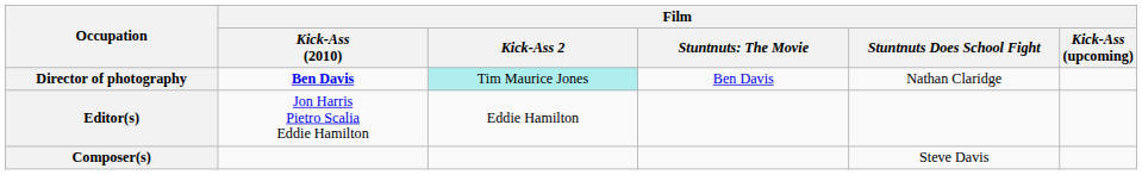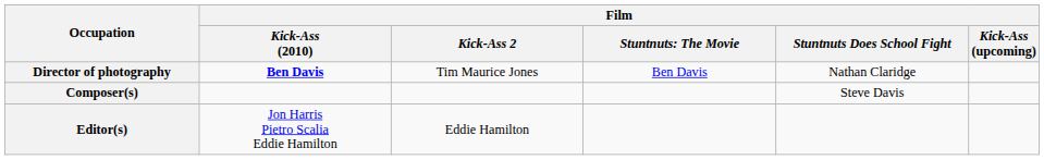 <table class="wikitable" style="text-align:center; width:99%;">
 <tr>
 <th width="20%" rowspan="2">Occupation</th>
 <th colspan="5">Film</th>
 </tr>
 <tr>
 <th width="20%"><em>Kick-Ass</em> <br>(2010)</th>
 <th width="20%"><em>Kick-Ass 2</em></th>
 <th width="20%"><em>Stuntnuts: The Movie</em></th>
 <th width="20%"><em>Stuntnuts Does School Fight</em></th>
 <th width="20%"><em>Kick-Ass</em> <br>(upcoming)</th>
 </tr>
 <tr>
 <th>Director of photography</th>
 <td><strong><a href='#'>Ben Davis</a></strong></td>
-<td style="background: paleturquoise;">Tim Maurice Jones</td>
+<td>Tim Maurice Jones</td>
 <td><a href='#'>Ben Davis</a></td>
 <td>Nathan Claridge</td>
+<td></td>
+</tr>
+<tr>
+<th>Composer(s)</th>
+<td></td>
+<td></td>
+<td></td>
+<td>Steve Davis</td>
 <td></td>
 </tr>
 <tr>
 <th>Editor(s)</th>
 <td><a href='#'>Jon Harris</a> <br><a href='#'>Pietro Scalia</a> <br>Eddie Hamilton</td>
 <td>Eddie Hamilton</td>
 <td></td>
 <td></td>
 <td></td>
 </tr>
-<tr>
-<th>Composer(s)</th>
-<td></td>
-<td></td>
-<td></td>
-<td>Steve Davis</td>
-<td></td>
-</tr>
 </table>
